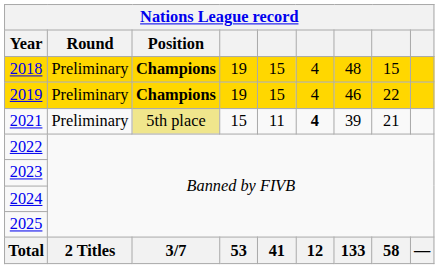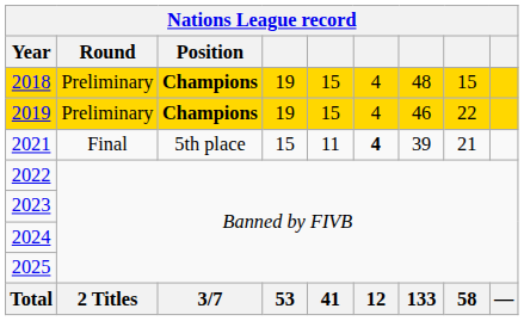 <table class="wikitable" style="text-align: center;">
 <tr>
 <th colspan=9><a href='#'>Nations League record</a></th>
 </tr>
 <tr>
 <th>Year</th>
 <th>Round</th>
 <th>Position</th>
 <th width=30></th>
 <th width=30></th>
 <th width=30></th>
 <th width=30></th>
 <th width=30></th>
 <th></th>
 </tr>
 <tr bgcolor=gold>
 <td> <a href='#'>2018</a></td>
 <td>Preliminary</td>
 <td><strong>Champions</strong></td>
 <td>19</td>
 <td>15</td>
 <td>4</td>
 <td>48</td>
 <td>15</td>
 <td></td>
 </tr>
 <tr bgcolor=gold>
 <td> <a href='#'>2019</a></td>
 <td>Preliminary</td>
 <td><strong>Champions</strong></td>
 <td>19</td>
 <td>15</td>
 <td>4</td>
 <td>46</td>
 <td>22</td>
 <td></td>
 </tr>
 <tr>
 <td> <a href='#'>2021</a></td>
-<td>Preliminary</td>
-<td style="background: khaki;">5th place</td>
+<td>Final</td>
+<td>5th place</td>
 <td>15</td>
 <td>11</td>
 <td><strong>4</strong></td>
 <td>39</td>
 <td>21</td>
 <td></td>
 </tr>
 <tr>
 <td> <a href='#'>2022</a></td>
 <td colspan=8 rowspan=4><em>Banned by FIVB</em></td>
 </tr>
 <tr>
 <td> <a href='#'>2023</a></td>
 </tr>
 <tr>
 <td> <a href='#'>2024</a></td>
 </tr>
 <tr>
 <td> <a href='#'>2025</a></td>
 </tr>
 <tr>
 <th>Total</th>
 <th>2 Titles</th>
 <th>3/7</th>
 <th>53</th>
 <th>41</th>
 <th>12</th>
 <th>133</th>
 <th>58</th>
 <th>—</th>
 </tr>
 </table>
